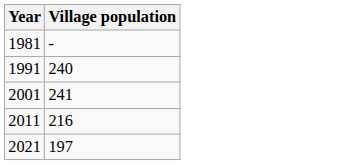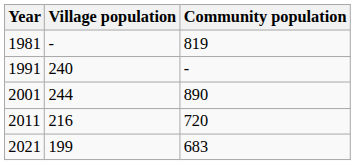 <table class=wikitable>
 <tr>
 <th>Year</th>
 <th>Village population</th>
+<th>Community population</th>
 </tr>
 <tr>
 <td>1981</td>
 <td>-</td>
+<td>819</td>
 </tr>
 <tr>
 <td>1991</td>
 <td>240</td>
+<td>-</td>
 </tr>
 <tr>
 <td>2001</td>
-<td>241</td>
+<td>244</td>
+<td>890</td>
 </tr>
 <tr>
 <td>2011</td>
 <td>216</td>
+<td>720</td>
 </tr>
 <tr>
 <td>2021</td>
-<td>197</td>
+<td>199</td>
+<td>683</td>
 </tr>
 </table>
